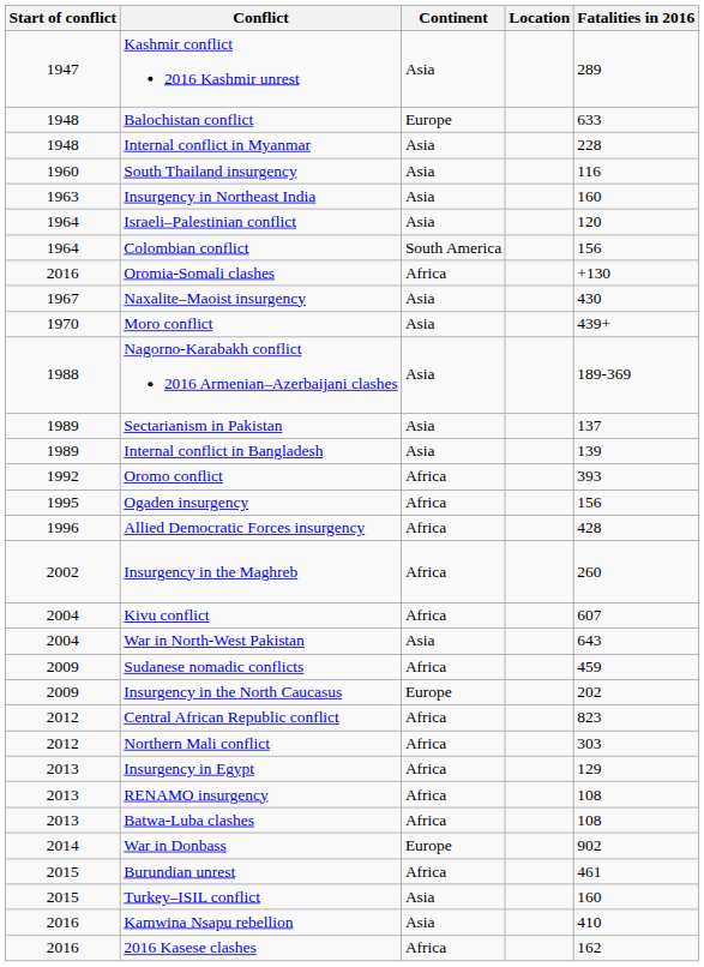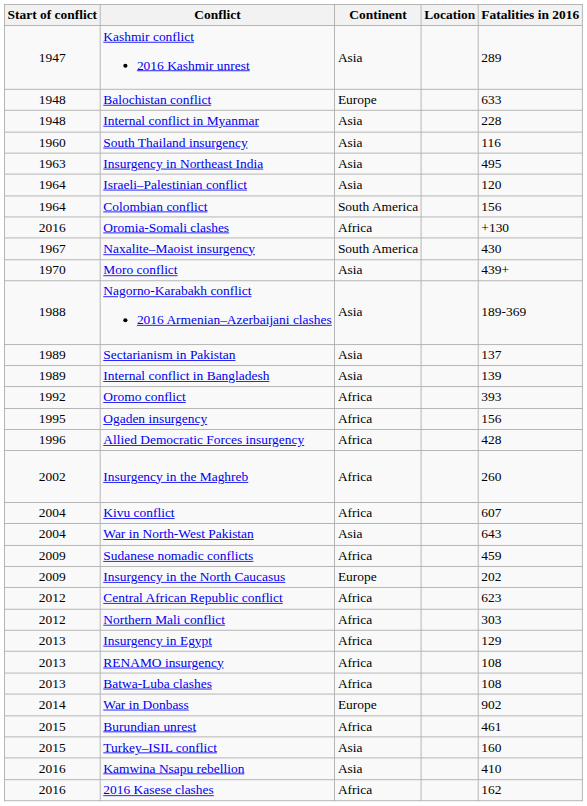 <table class="wikitable sortable" id="conflicts100">
 <tr>
 <th>Start of conflict</th>
 <th>Conflict</th>
 <th>Continent</th>
 <th>Location</th>
 <th data-sort-type="number">Fatalities in 2016</th>
 </tr>
 <tr>
 <td align=center>1947</td>
 <td><a href='#'>Kashmir conflict</a><br><ul><li><a href='#'>2016 Kashmir unrest</a></li></ul></td>
 <td>Asia</td>
 <td "width: 26px"><br></td>
 <td> 289</td>
 </tr>
 <tr>
 <td align=center>1948</td>
 <td><a href='#'>Balochistan conflict</a></td>
 <td>Europe</td>
 <td><br></td>
 <td> 633</td>
 </tr>
 <tr>
 <td align=center>1948</td>
 <td><a href='#'>Internal conflict in Myanmar</a></td>
 <td>Asia</td>
 <td></td>
 <td> 228</td>
 </tr>
 <tr>
 <td align=center>1960</td>
 <td><a href='#'>South Thailand insurgency</a></td>
 <td>Asia</td>
 <td></td>
 <td> 116</td>
 </tr>
 <tr>
 <td align=center>1963</td>
 <td><a href='#'>Insurgency in Northeast India</a></td>
 <td>Asia</td>
 <td></td>
-<td> 160</td>
+<td> 495</td>
 </tr>
 <tr>
 <td align=center>1964</td>
 <td><a href='#'>Israeli–Palestinian conflict</a></td>
 <td>Asia</td>
 <td><br></td>
 <td> 120</td>
 </tr>
 <tr>
 <td align=center>1964</td>
 <td><a href='#'>Colombian conflict</a></td>
 <td>South America</td>
 <td></td>
 <td> 156</td>
 </tr>
 <tr>
 <td align=center>2016</td>
 <td><a href='#'>Oromia-Somali clashes</a></td>
 <td>Africa</td>
 <td></td>
 <td> +130</td>
 </tr>
 <tr>
 <td align=center>1967</td>
 <td><a href='#'>Naxalite–Maoist insurgency</a></td>
-<td>Asia</td>
+<td>South America</td>
 <td></td>
 <td> 430</td>
 </tr>
 <tr>
 <td align=center>1970</td>
 <td><a href='#'>Moro conflict</a></td>
 <td>Asia</td>
 <td></td>
 <td> 439+</td>
 </tr>
 <tr>
 <td align=center>1988</td>
 <td><a href='#'>Nagorno-Karabakh conflict</a><br><ul><li><a href='#'>2016 Armenian–Azerbaijani clashes</a></li></ul></td>
 <td>Asia</td>
 <td></td>
 <td> 189-369</td>
 </tr>
 <tr>
 <td align=center>1989</td>
 <td><a href='#'>Sectarianism in Pakistan</a></td>
 <td>Asia</td>
 <td></td>
 <td> 137</td>
 </tr>
 <tr>
 <td align=center>1989</td>
 <td><a href='#'>Internal conflict in Bangladesh</a></td>
 <td>Asia</td>
 <td></td>
 <td> 139</td>
 </tr>
 <tr>
 <td align=center>1992</td>
 <td><a href='#'>Oromo conflict</a></td>
 <td>Africa</td>
 <td></td>
 <td> 393</td>
 </tr>
 <tr>
 <td align=center>1995</td>
 <td><a href='#'>Ogaden insurgency</a></td>
 <td>Africa</td>
 <td></td>
 <td> 156</td>
 </tr>
 <tr>
 <td align=center>1996</td>
 <td><a href='#'>Allied Democratic Forces insurgency</a></td>
 <td>Africa</td>
 <td></td>
 <td> 428</td>
 </tr>
 <tr>
 <td align=center>2002</td>
 <td><a href='#'>Insurgency in the Maghreb</a></td>
 <td>Africa</td>
 <td><br><br><br></td>
 <td> 260</td>
 </tr>
 <tr>
 <td align=center>2004</td>
 <td><a href='#'>Kivu conflict</a></td>
 <td>Africa</td>
 <td><br></td>
 <td> 607</td>
 </tr>
 <tr>
 <td align=center>2004</td>
 <td><a href='#'>War in North-West Pakistan</a></td>
 <td>Asia</td>
 <td></td>
 <td> 643</td>
 </tr>
 <tr>
 <td align=center>2009</td>
 <td><a href='#'>Sudanese nomadic conflicts</a></td>
 <td>Africa</td>
 <td></td>
 <td> 459</td>
 </tr>
 <tr>
 <td align=center>2009</td>
 <td><a href='#'>Insurgency in the North Caucasus</a></td>
 <td>Europe</td>
 <td></td>
 <td> 202</td>
 </tr>
 <tr>
 <td align=center>2012</td>
 <td><a href='#'>Central African Republic conflict</a></td>
 <td>Africa</td>
 <td></td>
-<td> 823</td>
+<td> 623</td>
 </tr>
 <tr>
 <td align=center>2012</td>
 <td><a href='#'>Northern Mali conflict</a></td>
 <td>Africa</td>
 <td></td>
 <td> 303</td>
 </tr>
 <tr>
 <td align=center>2013</td>
 <td><a href='#'>Insurgency in Egypt</a></td>
 <td>Africa</td>
 <td></td>
 <td> 129</td>
 </tr>
 <tr>
 <td align=center>2013</td>
 <td><a href='#'>RENAMO insurgency</a></td>
 <td>Africa</td>
 <td></td>
 <td> 108</td>
 </tr>
 <tr>
 <td align=center>2013</td>
 <td><a href='#'>Batwa-Luba clashes</a></td>
 <td>Africa</td>
 <td></td>
 <td> 108</td>
 </tr>
 <tr>
 <td align=center>2014</td>
 <td><a href='#'>War in Donbass</a></td>
 <td>Europe</td>
 <td></td>
 <td> 902</td>
 </tr>
 <tr>
 <td align=center>2015</td>
 <td><a href='#'>Burundian unrest</a></td>
 <td>Africa</td>
 <td></td>
 <td> 461</td>
 </tr>
 <tr>
 <td align=center>2015</td>
 <td><a href='#'>Turkey–ISIL conflict</a> </td>
 <td>Asia</td>
 <td></td>
 <td> 160</td>
 </tr>
 <tr>
 <td align=center>2016</td>
 <td><a href='#'>Kamwina Nsapu rebellion</a></td>
 <td>Asia</td>
 <td></td>
 <td> 410</td>
 </tr>
 <tr>
 <td align=center>2016</td>
 <td><a href='#'>2016 Kasese clashes</a></td>
 <td>Africa</td>
 <td></td>
 <td> 162</td>
 </tr>
 </table>
